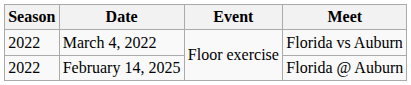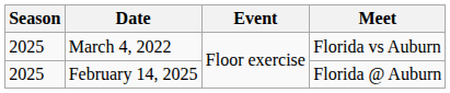 <table class="wikitable">
 <tr>
 <th>Season</th>
 <th>Date</th>
 <th>Event</th>
 <th>Meet</th>
 </tr>
 <tr>
-<td rowspan="1">2022</td>
+<td rowspan="1">2025</td>
 <td>March 4, 2022</td>
 <td rowspan="2">Floor exercise</td>
 <td>Florida vs Auburn</td>
 </tr>
 <tr>
-<td rowspan="1">2022</td>
+<td rowspan="1">2025</td>
 <td>February 14, 2025</td>
 <td>Florida @ Auburn</td>
 </tr>
 </table>
